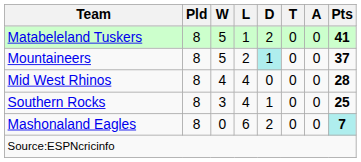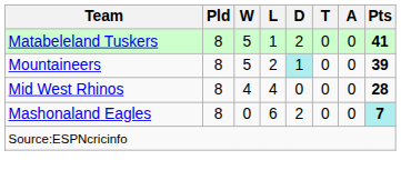 <table class="wikitable" style="text-align: center;">
 <tr>
 <th width=200>Team</th>
 <th width=20>Pld</th>
 <th width=20>W</th>
 <th width=20>L</th>
 <th width=20>D</th>
 <th width=20>T</th>
 <th width=20>A</th>
 <th width=20>Pts</th>
 </tr>
 <tr style="background:#ccffcc;">
 <td align=left><a href='#'>Matabeleland Tuskers</a></td>
 <td>8</td>
 <td>5</td>
 <td>1</td>
 <td>2</td>
 <td>0</td>
 <td>0</td>
 <td><strong>41</strong></td>
 </tr>
 <tr>
 <td align=left><a href='#'>Mountaineers</a></td>
 <td>8</td>
 <td>5</td>
 <td>2</td>
 <td style="background: paleturquoise;">1</td>
 <td>0</td>
 <td>0</td>
-<td><strong>37</strong></td>
+<td><strong>39</strong></td>
 </tr>
 <tr>
 <td align=left><a href='#'>Mid West Rhinos</a></td>
 <td>8</td>
 <td>4</td>
 <td>4</td>
 <td>0</td>
 <td>0</td>
 <td>0</td>
 <td><strong>28</strong></td>
-</tr>
-<tr>
-<td align=left><a href='#'>Southern Rocks</a></td>
-<td>8</td>
-<td>3</td>
-<td>4</td>
-<td>1</td>
-<td>0</td>
-<td>0</td>
-<td><strong>25</strong></td>
 </tr>
 <tr>
 <td align=left><a href='#'>Mashonaland Eagles</a></td>
 <td>8</td>
 <td>0</td>
 <td>6</td>
 <td>2</td>
 <td>0</td>
 <td>0</td>
 <td style="background: paleturquoise;"><strong>7</strong></td>
 </tr>
 <tr>
 <td align=left colspan="8"><small>Source:ESPNcricinfo</small></td>
 </tr>
 </table>
